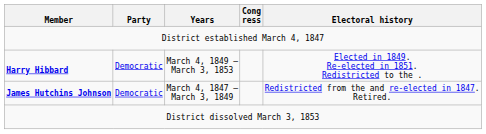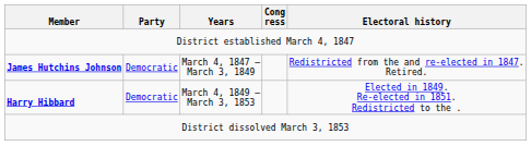 <table class=wikitable style="text-align:center">
 <tr valign=bottom>
 <th>Member<br></th>
 <th>Party</th>
 <th>Years</th>
 <th>Cong<br>ress</th>
 <th>Electoral history</th>
 </tr>
 <tr style="height:3em">
 <td colspan=5>District established March 4, 1847</td>
 </tr>
 <tr style="height:3em">
+<td align=left><strong><a href='#'>James Hutchins Johnson</a></strong><br></td>
+<td><a href='#'>Democratic</a></td>
+<td nowrap>March 4, 1847 –<br>March 3, 1849</td>
+<td></td>
+<td><a href='#'>Redistricted</a> from the  and <a href='#'>re-elected in 1847</a>.<br>Retired.</td>
+</tr>
+<tr style="height:3em">
 <td align=left><br><strong><a href='#'>Harry Hibbard</a></strong><br></td>
 <td><a href='#'>Democratic</a></td>
 <td nowrap>March 4, 1849 –<br>March 3, 1853</td>
 <td></td>
 <td><a href='#'>Elected in 1849</a>.<br><a href='#'>Re-elected in 1851</a>.<br><a href='#'>Redistricted</a> to the .</td>
 </tr>
 <tr style="height:3em">
-<td align=left><strong><a href='#'>James Hutchins Johnson</a></strong><br></td>
-<td><a href='#'>Democratic</a></td>
-<td nowrap>March 4, 1847 –<br>March 3, 1849</td>
-<td></td>
-<td><a href='#'>Redistricted</a> from the  and <a href='#'>re-elected in 1847</a>.<br>Retired.</td>
-</tr>
-<tr style="height:3em">
 <td colspan=5>District dissolved March 3, 1853</td>
 </tr>
 </table>
